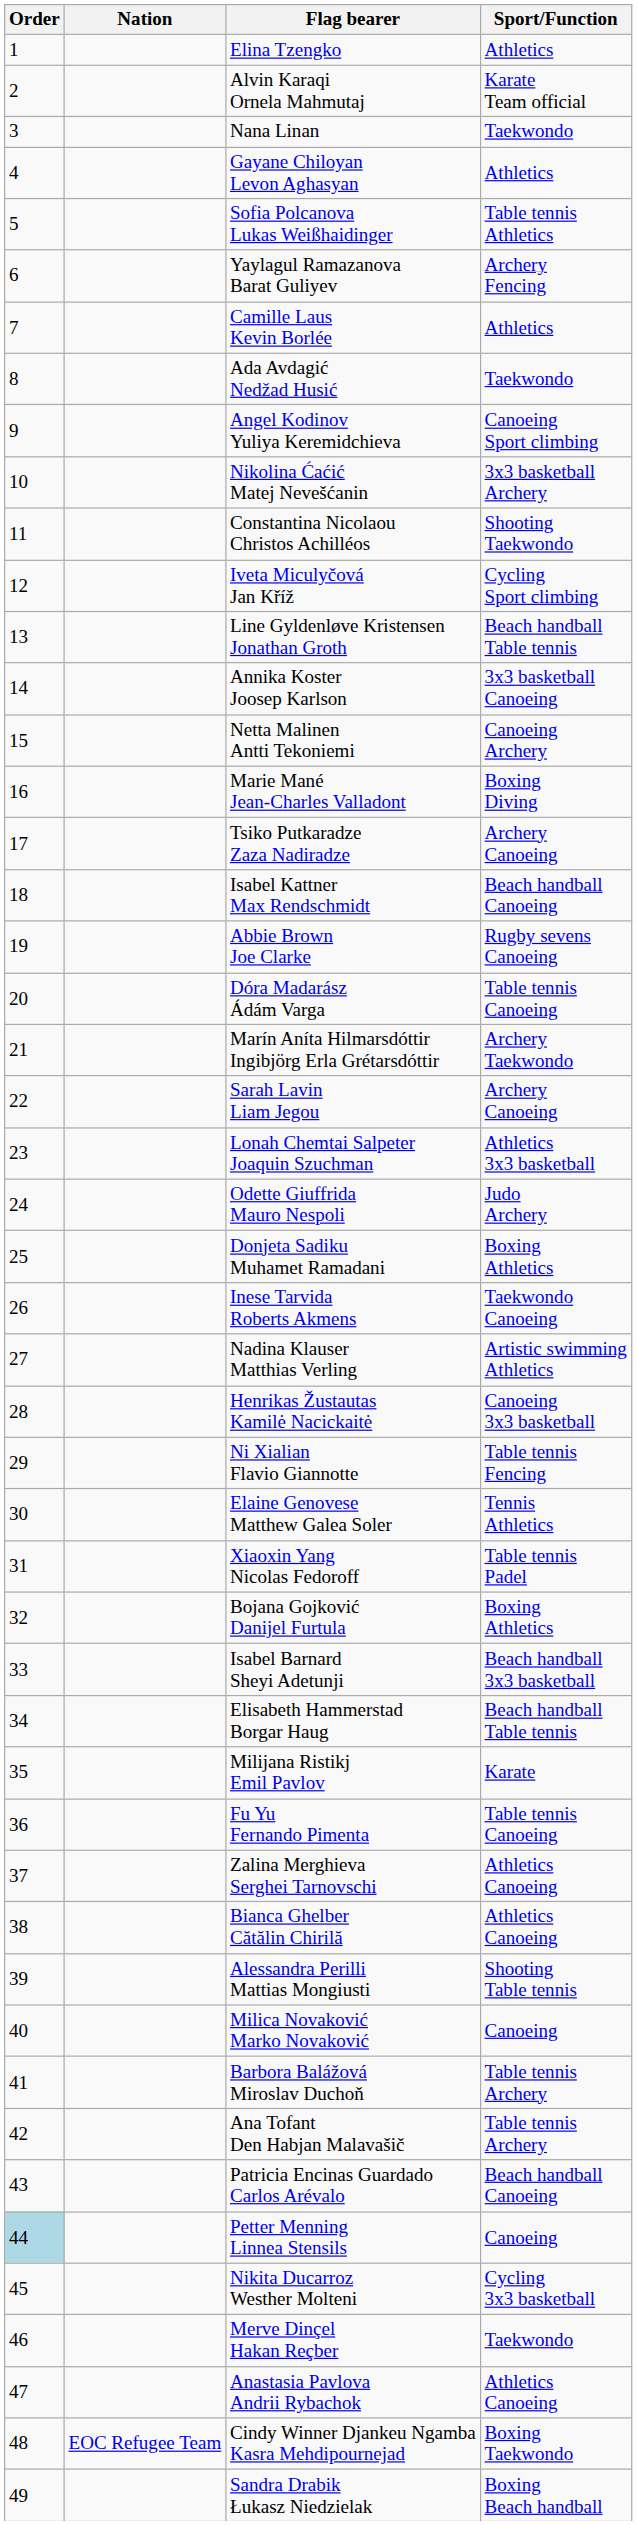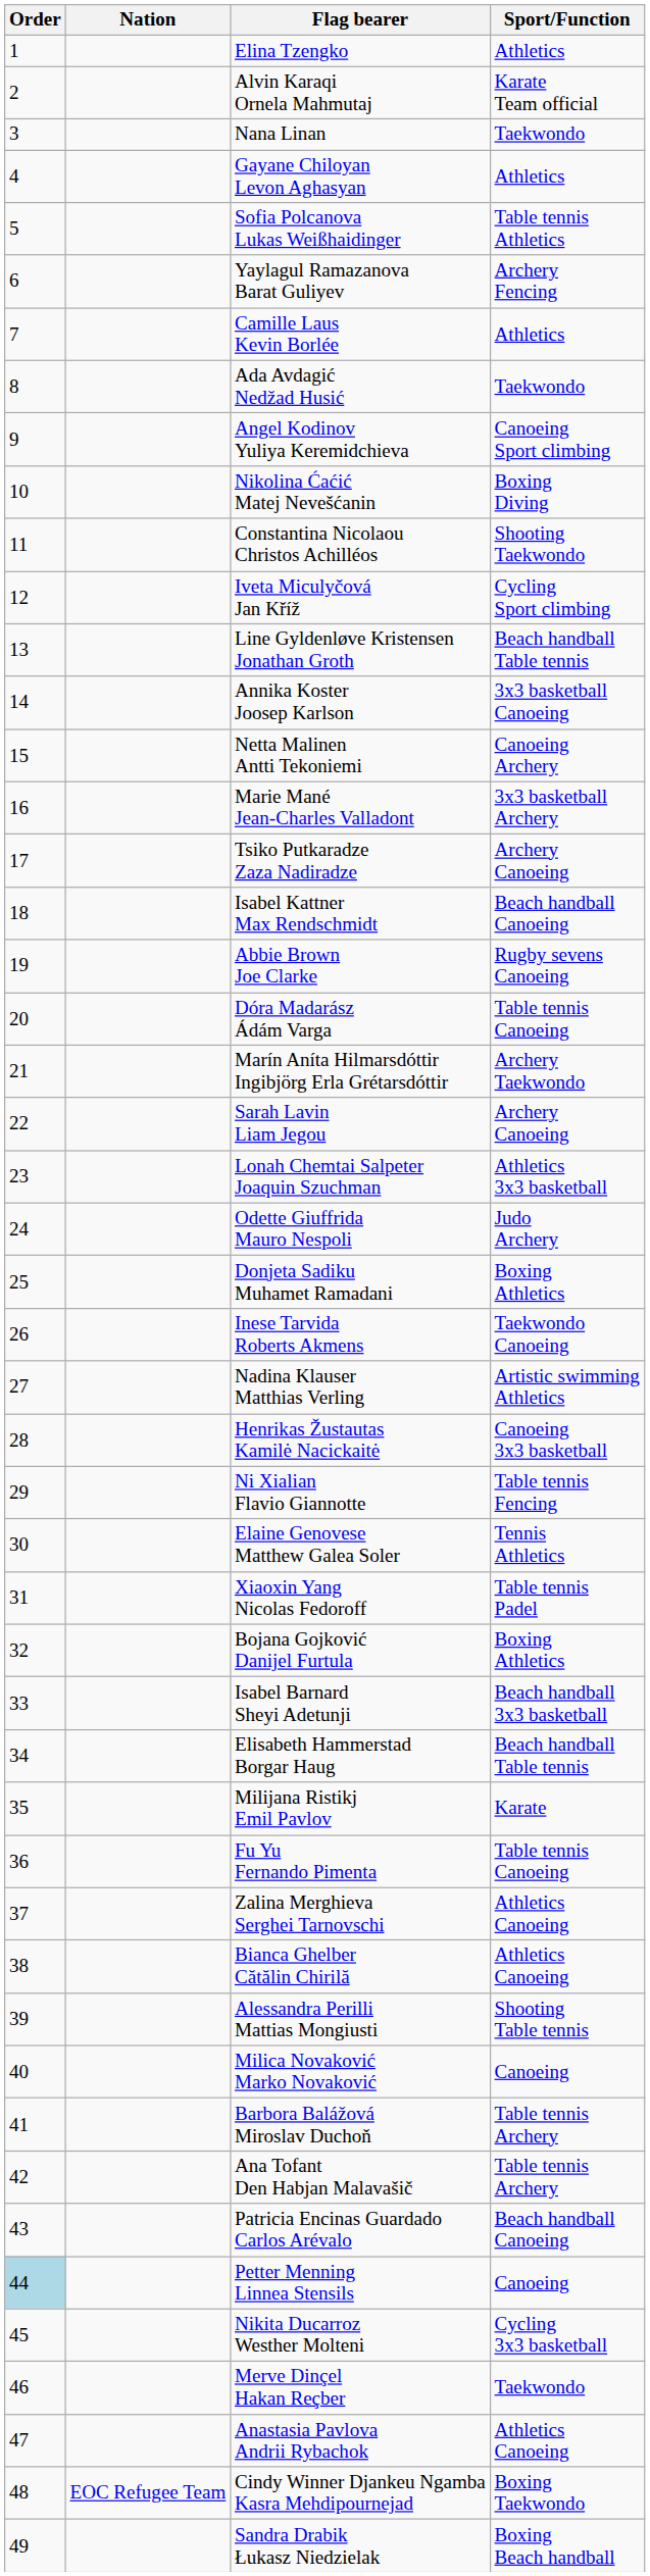 <table class="wikitable collapsible collapsed sortable" style="border:0;">
 <tr>
 <th>Order</th>
 <th>Nation</th>
 <th>Flag bearer</th>
 <th>Sport/Function</th>
 </tr>
 <tr>
 <td>1</td>
 <td></td>
 <td><a href='#'>Elina Tzengko</a></td>
 <td><a href='#'>Athletics</a></td>
 </tr>
 <tr>
 <td>2</td>
 <td></td>
 <td>Alvin Karaqi<br>Ornela Mahmutaj</td>
 <td><a href='#'>Karate</a><br>Team official</td>
 </tr>
 <tr>
 <td>3</td>
 <td></td>
 <td>Nana Linan</td>
 <td><a href='#'>Taekwondo</a></td>
 </tr>
 <tr>
 <td>4</td>
 <td></td>
 <td><a href='#'>Gayane Chiloyan</a><br><a href='#'>Levon Aghasyan</a></td>
 <td><a href='#'>Athletics</a></td>
 </tr>
 <tr>
 <td>5</td>
 <td></td>
 <td><a href='#'>Sofia Polcanova</a><br><a href='#'>Lukas Weißhaidinger</a></td>
 <td><a href='#'>Table tennis</a><br><a href='#'>Athletics</a></td>
 </tr>
 <tr>
 <td>6</td>
 <td></td>
 <td>Yaylagul Ramazanova<br>Barat Guliyev</td>
 <td><a href='#'>Archery</a><br><a href='#'>Fencing</a></td>
 </tr>
 <tr>
 <td>7</td>
 <td></td>
 <td><a href='#'>Camille Laus</a><br><a href='#'>Kevin Borlée</a></td>
 <td><a href='#'>Athletics</a></td>
 </tr>
 <tr>
 <td>8</td>
 <td></td>
 <td>Ada Avdagić<br><a href='#'>Nedžad Husić</a></td>
 <td><a href='#'>Taekwondo</a></td>
 </tr>
 <tr>
 <td>9</td>
 <td></td>
 <td><a href='#'>Angel Kodinov</a><br>Yuliya Keremidchieva</td>
 <td><a href='#'>Canoeing</a><br><a href='#'>Sport climbing</a></td>
 </tr>
 <tr>
 <td>10</td>
 <td></td>
 <td><a href='#'>Nikolina Ćaćić</a><br>Matej Nevešćanin</td>
-<td><a href='#'>3x3 basketball</a><br><a href='#'>Archery</a></td>
+<td><a href='#'>Boxing</a><br><a href='#'>Diving</a></td>
 </tr>
 <tr>
 <td>11</td>
 <td></td>
 <td>Constantina Nicolaou<br>Christos Achilléos</td>
 <td><a href='#'>Shooting</a><br><a href='#'>Taekwondo</a></td>
 </tr>
 <tr>
 <td>12</td>
 <td></td>
 <td><a href='#'>Iveta Miculyčová</a><br>Jan Kříž</td>
 <td><a href='#'>Cycling</a><br><a href='#'>Sport climbing</a></td>
 </tr>
 <tr>
 <td>13</td>
 <td></td>
 <td>Line Gyldenløve Kristensen<br><a href='#'>Jonathan Groth</a></td>
 <td><a href='#'>Beach handball</a><br><a href='#'>Table tennis</a></td>
 </tr>
 <tr>
 <td>14</td>
 <td></td>
 <td>Annika Koster<br>Joosep Karlson</td>
 <td><a href='#'>3x3 basketball</a><br><a href='#'>Canoeing</a></td>
 </tr>
 <tr>
 <td>15</td>
 <td></td>
 <td>Netta Malinen<br>Antti Tekoniemi</td>
 <td><a href='#'>Canoeing</a><br><a href='#'>Archery</a></td>
 </tr>
 <tr>
 <td>16</td>
 <td></td>
 <td>Marie Mané<br><a href='#'>Jean-Charles Valladont</a></td>
-<td><a href='#'>Boxing</a><br><a href='#'>Diving</a></td>
+<td><a href='#'>3x3 basketball</a><br><a href='#'>Archery</a></td>
 </tr>
 <tr>
 <td>17</td>
 <td></td>
 <td>Tsiko Putkaradze<br><a href='#'>Zaza Nadiradze</a></td>
 <td><a href='#'>Archery</a><br><a href='#'>Canoeing</a></td>
 </tr>
 <tr>
 <td>18</td>
 <td></td>
 <td>Isabel Kattner<br><a href='#'>Max Rendschmidt</a></td>
 <td><a href='#'>Beach handball</a><br><a href='#'>Canoeing</a></td>
 </tr>
 <tr>
 <td>19</td>
 <td></td>
 <td><a href='#'>Abbie Brown</a><br><a href='#'>Joe Clarke</a></td>
 <td><a href='#'>Rugby sevens</a><br><a href='#'>Canoeing</a></td>
 </tr>
 <tr>
 <td>20</td>
 <td></td>
 <td><a href='#'>Dóra Madarász</a><br>Ádám Varga</td>
 <td><a href='#'>Table tennis</a><br><a href='#'>Canoeing</a></td>
 </tr>
 <tr>
 <td>21</td>
 <td></td>
 <td>Marín Aníta Hilmarsdóttir<br>Ingibjörg Erla Grétarsdóttir</td>
 <td><a href='#'>Archery</a><br><a href='#'>Taekwondo</a></td>
 </tr>
 <tr>
 <td>22</td>
 <td></td>
 <td><a href='#'>Sarah Lavin</a><br><a href='#'>Liam Jegou</a></td>
 <td><a href='#'>Archery</a><br><a href='#'>Canoeing</a></td>
 </tr>
 <tr>
 <td>23</td>
 <td></td>
 <td><a href='#'>Lonah Chemtai Salpeter</a><br><a href='#'>Joaquin Szuchman</a></td>
 <td><a href='#'>Athletics</a><br><a href='#'>3x3 basketball</a></td>
 </tr>
 <tr>
 <td>24</td>
 <td></td>
 <td><a href='#'>Odette Giuffrida</a><br><a href='#'>Mauro Nespoli</a></td>
 <td><a href='#'>Judo</a><br><a href='#'>Archery</a></td>
 </tr>
 <tr>
 <td>25</td>
 <td></td>
 <td><a href='#'>Donjeta Sadiku</a><br>Muhamet Ramadani</td>
 <td><a href='#'>Boxing</a><br><a href='#'>Athletics</a></td>
 </tr>
 <tr>
 <td>26</td>
 <td></td>
 <td><a href='#'>Inese Tarvida</a><br><a href='#'>Roberts Akmens</a></td>
 <td><a href='#'>Taekwondo</a><br><a href='#'>Canoeing</a></td>
 </tr>
 <tr>
 <td>27</td>
 <td></td>
 <td>Nadina Klauser<br>Matthias Verling</td>
 <td><a href='#'>Artistic swimming</a><br><a href='#'>Athletics</a></td>
 </tr>
 <tr>
 <td>28</td>
 <td></td>
 <td><a href='#'>Henrikas Žustautas</a><br><a href='#'>Kamilė Nacickaitė</a></td>
 <td><a href='#'>Canoeing</a><br><a href='#'>3x3 basketball</a></td>
 </tr>
 <tr>
 <td>29</td>
 <td></td>
 <td><a href='#'>Ni Xialian</a><br> Flavio Giannotte</td>
 <td><a href='#'>Table tennis</a><br><a href='#'>Fencing</a></td>
 </tr>
 <tr>
 <td>30</td>
 <td></td>
 <td><a href='#'>Elaine Genovese</a><br>Matthew Galea Soler</td>
 <td><a href='#'>Tennis</a><br><a href='#'>Athletics</a></td>
 </tr>
 <tr>
 <td>31</td>
 <td></td>
 <td><a href='#'>Xiaoxin Yang</a><br>Nicolas Fedoroff</td>
 <td><a href='#'>Table tennis</a><br><a href='#'>Padel</a></td>
 </tr>
 <tr>
 <td>32</td>
 <td></td>
 <td>Bojana Gojković<br><a href='#'>Danijel Furtula</a></td>
 <td><a href='#'>Boxing</a><br><a href='#'>Athletics</a></td>
 </tr>
 <tr>
 <td>33</td>
 <td></td>
 <td>Isabel Barnard<br>Sheyi Adetunji</td>
 <td><a href='#'>Beach handball</a><br><a href='#'>3x3 basketball</a></td>
 </tr>
 <tr>
 <td>34</td>
 <td></td>
 <td>Elisabeth Hammerstad<br>Borgar Haug</td>
 <td><a href='#'>Beach handball</a><br><a href='#'>Table tennis</a></td>
 </tr>
 <tr>
 <td>35</td>
 <td></td>
 <td>Milijana Ristikj<br><a href='#'>Emil Pavlov</a></td>
 <td><a href='#'>Karate</a></td>
 </tr>
 <tr>
 <td>36</td>
 <td></td>
 <td><a href='#'>Fu Yu</a><br><a href='#'>Fernando Pimenta</a></td>
 <td><a href='#'>Table tennis</a><br><a href='#'>Canoeing</a></td>
 </tr>
 <tr>
 <td>37</td>
 <td></td>
 <td>Zalina Merghieva<br><a href='#'>Serghei Tarnovschi</a></td>
 <td><a href='#'>Athletics</a><br><a href='#'>Canoeing</a></td>
 </tr>
 <tr>
 <td>38</td>
 <td></td>
 <td><a href='#'>Bianca Ghelber</a><br><a href='#'>Cătălin Chirilă</a></td>
 <td><a href='#'>Athletics</a><br><a href='#'>Canoeing</a></td>
 </tr>
 <tr>
 <td>39</td>
 <td></td>
 <td><a href='#'>Alessandra Perilli</a><br>Mattias Mongiusti</td>
 <td><a href='#'>Shooting</a><br><a href='#'>Table tennis</a></td>
 </tr>
 <tr>
 <td>40</td>
 <td></td>
 <td><a href='#'>Milica Novaković</a><br><a href='#'>Marko Novaković</a></td>
 <td><a href='#'>Canoeing</a></td>
 </tr>
 <tr>
 <td>41</td>
 <td></td>
 <td><a href='#'>Barbora Balážová</a><br>Miroslav Duchoň</td>
 <td><a href='#'>Table tennis</a><br><a href='#'>Archery</a></td>
 </tr>
 <tr>
 <td>42</td>
 <td></td>
 <td>Ana Tofant<br>Den Habjan Malavašič</td>
 <td><a href='#'>Table tennis</a><br><a href='#'>Archery</a></td>
 </tr>
 <tr>
 <td>43</td>
 <td></td>
 <td>Patricia Encinas Guardado<br><a href='#'>Carlos Arévalo</a></td>
 <td><a href='#'>Beach handball</a><br><a href='#'>Canoeing</a></td>
 </tr>
 <tr>
 <td style="background: lightblue;">44</td>
 <td></td>
 <td><a href='#'>Petter Menning</a><br><a href='#'>Linnea Stensils</a></td>
 <td><a href='#'>Canoeing</a></td>
 </tr>
 <tr>
 <td>45</td>
 <td></td>
 <td><a href='#'>Nikita Ducarroz</a><br>Westher Molteni</td>
 <td><a href='#'>Cycling</a><br><a href='#'>3x3 basketball</a></td>
 </tr>
 <tr>
 <td>46</td>
 <td></td>
 <td><a href='#'>Merve Dinçel</a><br><a href='#'>Hakan Reçber</a></td>
 <td><a href='#'>Taekwondo</a></td>
 </tr>
 <tr>
 <td>47</td>
 <td></td>
 <td><a href='#'>Anastasia Pavlova</a><br><a href='#'>Andrii Rybachok</a></td>
 <td><a href='#'>Athletics</a><br><a href='#'>Canoeing</a></td>
 </tr>
 <tr>
 <td>48</td>
 <td> <a href='#'>EOC Refugee Team</a></td>
 <td>Cindy Winner Djankeu Ngamba <br><a href='#'>Kasra Mehdipournejad</a></td>
 <td><a href='#'>Boxing</a><br><a href='#'>Taekwondo</a></td>
 </tr>
 <tr>
 <td>49</td>
 <td></td>
 <td><a href='#'>Sandra Drabik</a><br>Łukasz Niedzielak</td>
 <td><a href='#'>Boxing</a><br><a href='#'>Beach handball</a></td>
 </tr>
 <tr>
 </tr>
 </table>
